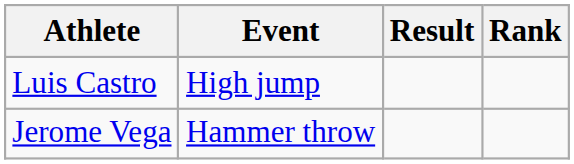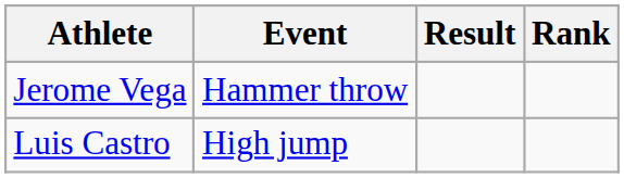 <table class=wikitable style=font-size:90%;text-align:center>
 <tr>
 <th>Athlete</th>
 <th>Event</th>
 <th>Result</th>
 <th>Rank</th>
 </tr>
 <tr>
+<td align=left><a href='#'>Jerome Vega</a></td>
+<td align=left><a href='#'>Hammer throw</a></td>
+<td></td>
+<td></td>
+</tr>
+<tr>
 <td align=left><a href='#'>Luis Castro</a></td>
 <td align=left><a href='#'>High jump</a></td>
 <td></td>
 <td></td>
 </tr>
-<tr>
-<td align=left><a href='#'>Jerome Vega</a></td>
-<td align=left><a href='#'>Hammer throw</a></td>
-<td></td>
-<td></td>
-</tr>
 </table>
